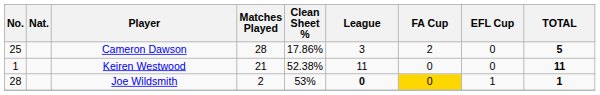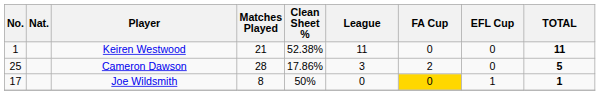 <table class="wikitable sortable alternance"  style="font-size:85%; text-align:center; line-height:14px; width:60%;">
 <tr>
 <th width=10>No.</th>
 <th width=10>Nat.</th>
 <th scope="col" style="width:500px;">Player</th>
 <th>Matches Played</th>
 <th>Clean Sheet %</th>
 <th width=150>League</th>
 <th width=150>FA Cup</th>
 <th width=150>EFL Cup</th>
 <th width=150>TOTAL</th>
 </tr>
 <tr>
+<td>1</td>
+<td></td>
+<td><a href='#'>Keiren Westwood</a></td>
+<td>21</td>
+<td>52.38%</td>
+<td>11</td>
+<td>0</td>
+<td>0</td>
+<td><strong>11</strong></td>
+</tr>
+<tr>
 <td>25</td>
 <td></td>
 <td><a href='#'>Cameron Dawson</a></td>
 <td>28</td>
 <td>17.86%</td>
 <td>3</td>
 <td>2</td>
 <td>0</td>
 <td><strong>5</strong></td>
 </tr>
 <tr>
-<td>1</td>
-<td></td>
-<td><a href='#'>Keiren Westwood</a></td>
-<td>21</td>
-<td>52.38%</td>
-<td>11</td>
-<td>0</td>
-<td>0</td>
-<td><strong>11</strong></td>
-</tr>
-<tr>
-<td>28</td>
+<td>17</td>
 <td></td>
 <td><a href='#'>Joe Wildsmith</a></td>
-<td>2</td>
-<td>53%</td>
-<td><strong>0</strong></td>
+<td>8</td>
+<td>50%</td>
+<td>0</td>
 <td style="background: gold;">0</td>
 <td>1</td>
 <td><strong>1</strong></td>
 </tr>
 <tr>
 </tr>
 </table>
